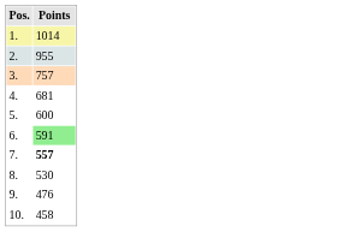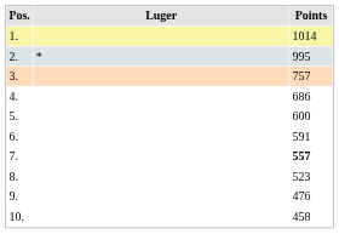 <table cellspacing="1" cellpadding="3" style="border:1px solid #aaa; font-size:90%;">
 <tr style="background:#e4e4e4;">
 <th style="width:10px;">Pos.</th>
+<th style="width:300px;">Luger</th>
 <th style="width:45px;">Points</th>
 </tr>
 <tr style="background:#f7f6a8;">
 <td>1.</td>
+<td align="left"><strong></strong></td>
 <td>1014</td>
 </tr>
 <tr style="background:#dce5e5;">
 <td>2.</td>
-<td>955</td>
+<td align="left">*</td>
+<td>995</td>
 </tr>
 <tr style="background:#ffdab9;">
 <td>3.</td>
+<td align="left"></td>
 <td>757</td>
 </tr>
 <tr>
 <td>4.</td>
-<td>681</td>
+<td align="left"></td>
+<td>686</td>
 </tr>
 <tr>
 <td>5.</td>
+<td align="left"></td>
 <td>600</td>
 </tr>
 <tr>
 <td>6.</td>
-<td style="background: lightgreen;">591</td>
+<td align="left"></td>
+<td>591</td>
 </tr>
 <tr>
 <td>7.</td>
+<td align="left"></td>
 <td><strong>557</strong></td>
 </tr>
 <tr>
 <td>8.</td>
-<td>530</td>
+<td align="left"></td>
+<td>523</td>
 </tr>
 <tr>
 <td>9.</td>
+<td align="left"></td>
 <td>476</td>
 </tr>
 <tr>
 <td>10.</td>
+<td align="left"></td>
 <td>458</td>
 </tr>
 </table>
